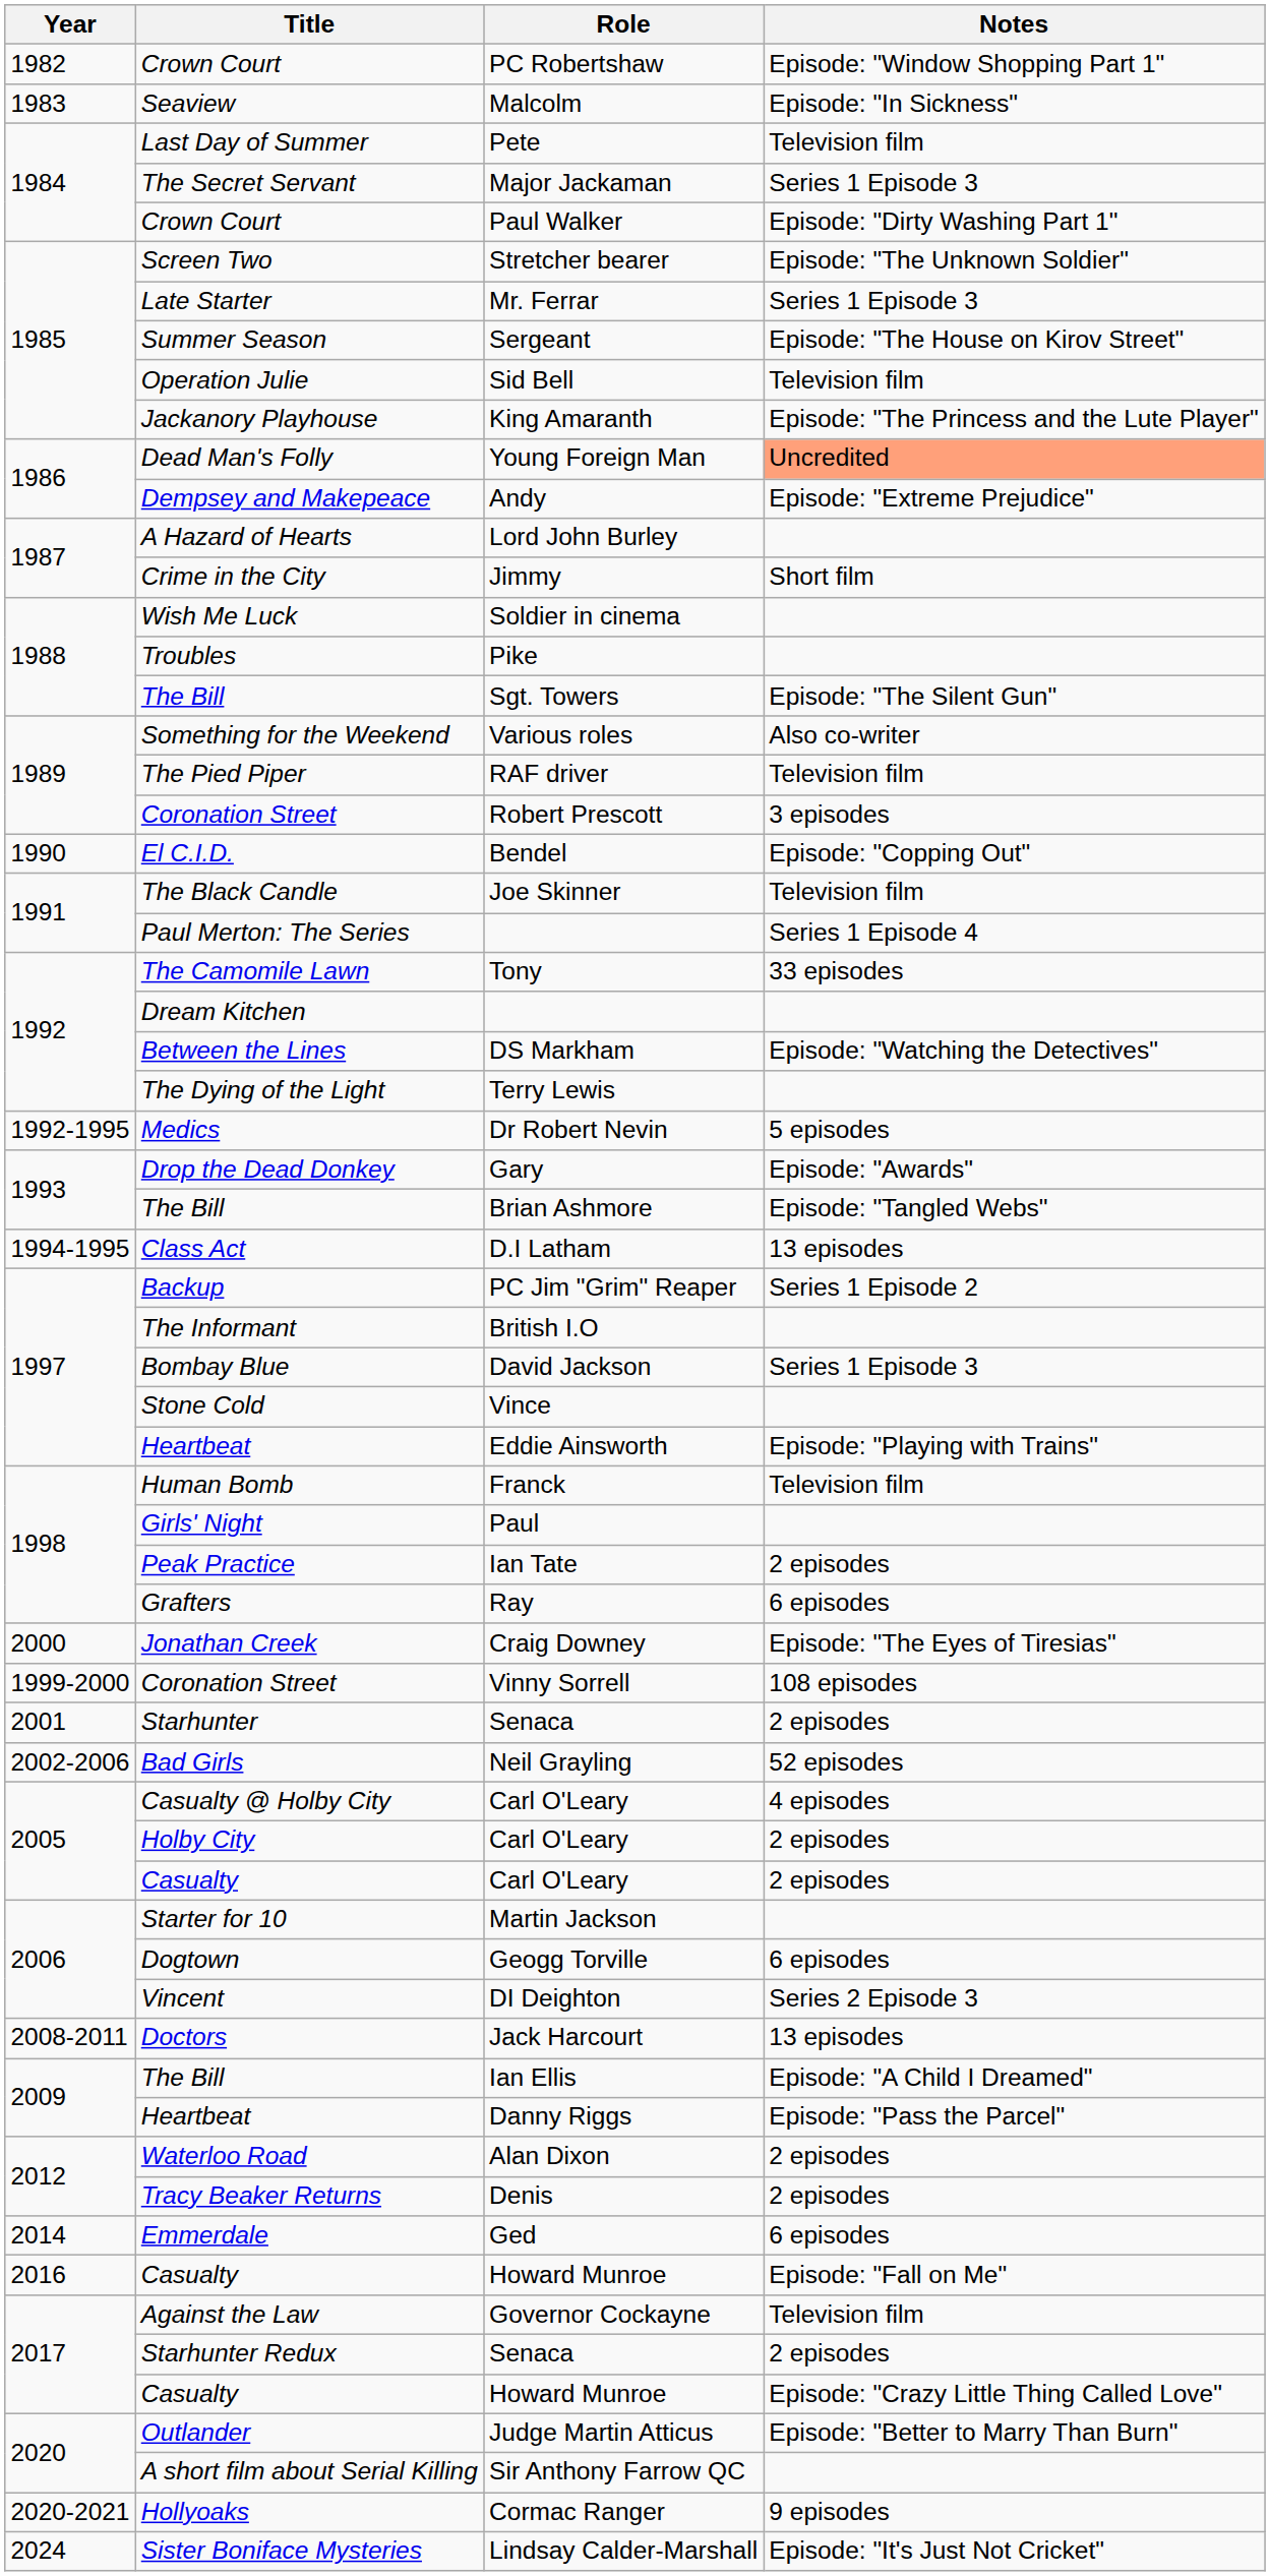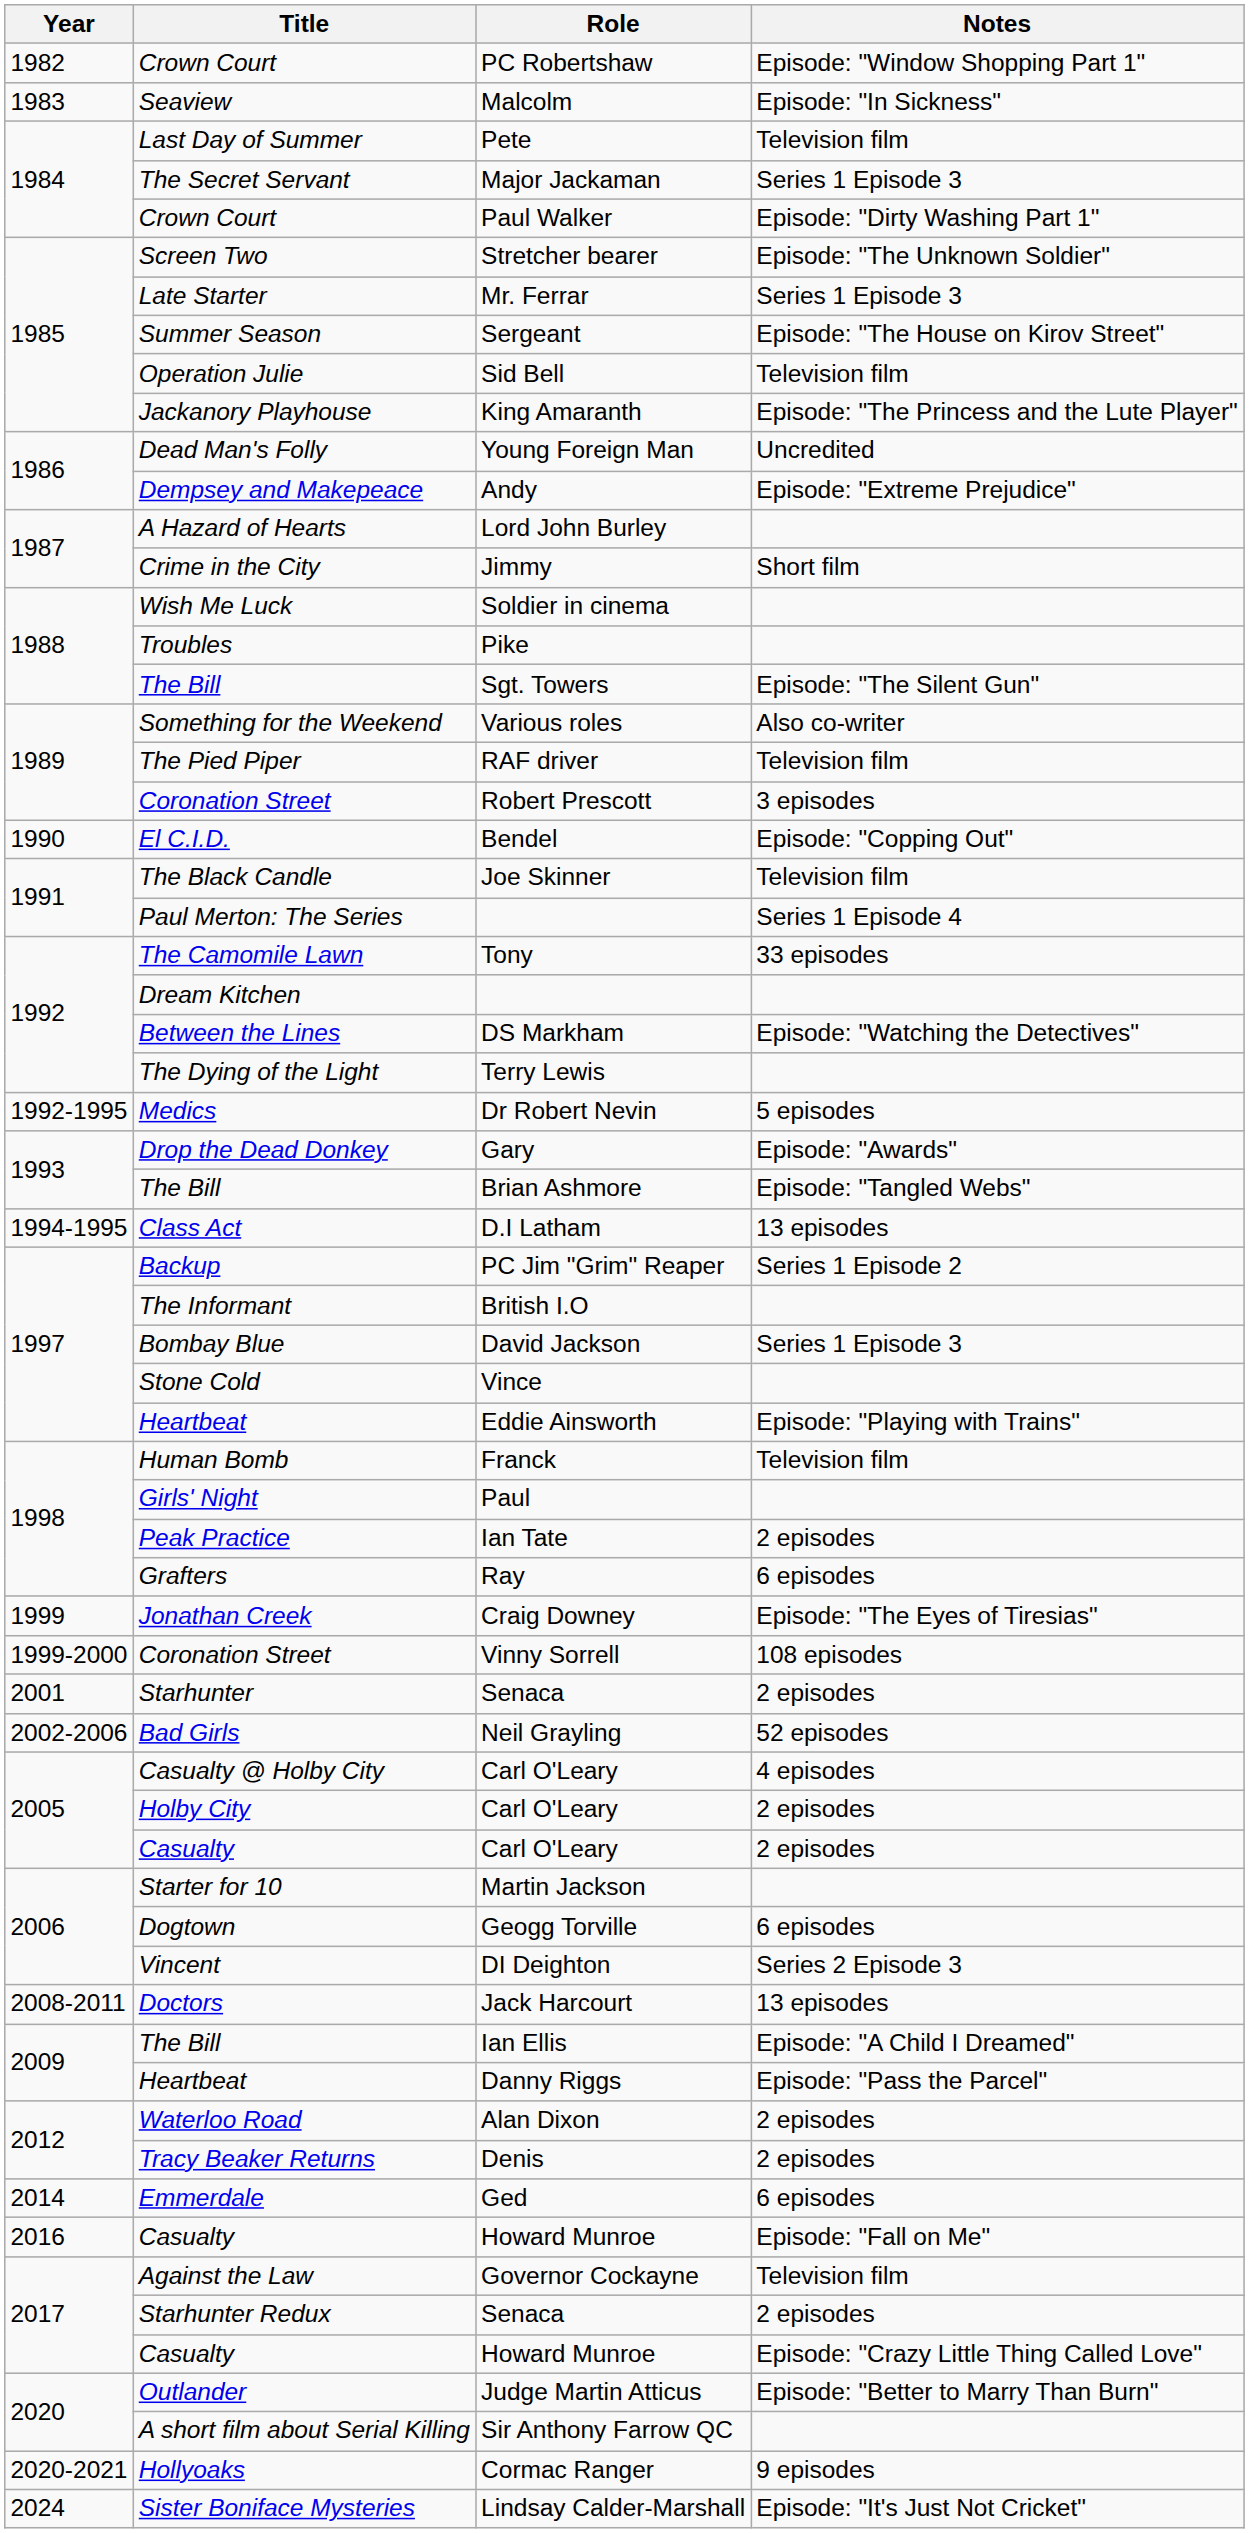 <table class="wikitable">
 <tr>
 <th>Year</th>
 <th>Title</th>
 <th>Role</th>
 <th>Notes</th>
 </tr>
 <tr>
 <td>1982</td>
 <td><em>Crown Court</em></td>
 <td>PC Robertshaw</td>
 <td>Episode: "Window Shopping Part 1"</td>
 </tr>
 <tr>
 <td>1983</td>
 <td><em>Seaview</em></td>
 <td>Malcolm</td>
 <td>Episode: "In Sickness"</td>
 </tr>
 <tr>
 <td rowspan="3">1984</td>
 <td><em>Last Day of Summer</em></td>
 <td>Pete</td>
 <td>Television film</td>
 </tr>
 <tr>
 <td><em>The Secret Servant</em></td>
 <td>Major Jackaman</td>
 <td>Series 1 Episode 3</td>
 </tr>
 <tr>
 <td><em>Crown Court</em></td>
 <td>Paul Walker</td>
 <td>Episode: "Dirty Washing Part 1"</td>
 </tr>
 <tr>
 <td rowspan="5">1985</td>
 <td><em>Screen Two</em></td>
 <td>Stretcher bearer</td>
 <td>Episode: "The Unknown Soldier"</td>
 </tr>
 <tr>
 <td><em>Late Starter</em></td>
 <td>Mr. Ferrar</td>
 <td>Series 1 Episode 3</td>
 </tr>
 <tr>
 <td><em>Summer Season</em></td>
 <td>Sergeant</td>
 <td>Episode: "The House on Kirov Street"</td>
 </tr>
 <tr>
 <td><em>Operation Julie</em></td>
 <td>Sid Bell</td>
 <td>Television film</td>
 </tr>
 <tr>
 <td><em>Jackanory Playhouse</em></td>
 <td>King Amaranth</td>
 <td>Episode: "The Princess and the Lute Player"</td>
 </tr>
 <tr>
 <td rowspan="2">1986</td>
 <td><em>Dead Man's Folly</em></td>
 <td>Young Foreign Man</td>
-<td style="background: lightsalmon;">Uncredited</td>
+<td>Uncredited</td>
 </tr>
 <tr>
 <td><em><a href='#'>Dempsey and Makepeace</a></em></td>
 <td>Andy</td>
 <td>Episode: "Extreme Prejudice"</td>
 </tr>
 <tr>
 <td rowspan="2">1987</td>
 <td><em>A Hazard of Hearts</em></td>
 <td>Lord John Burley</td>
 <td></td>
 </tr>
 <tr>
 <td><em>Crime in the City</em></td>
 <td>Jimmy</td>
 <td>Short film</td>
 </tr>
 <tr>
 <td rowspan="3">1988</td>
 <td><em>Wish Me Luck</em></td>
 <td>Soldier in cinema</td>
 <td></td>
 </tr>
 <tr>
 <td><em>Troubles</em></td>
 <td>Pike</td>
 <td></td>
 </tr>
 <tr>
 <td><em><a href='#'>The Bill</a></em></td>
 <td>Sgt. Towers</td>
 <td>Episode: "The Silent Gun"</td>
 </tr>
 <tr>
 <td rowspan="3">1989</td>
 <td><em>Something for the Weekend</em></td>
 <td>Various roles</td>
 <td>Also co-writer</td>
 </tr>
 <tr>
 <td><em>The Pied Piper</em></td>
 <td>RAF driver</td>
 <td>Television film</td>
 </tr>
 <tr>
 <td><em><a href='#'>Coronation Street</a></em></td>
 <td>Robert Prescott</td>
 <td>3 episodes</td>
 </tr>
 <tr>
 <td>1990</td>
 <td><em><a href='#'>El C.I.D.</a></em></td>
 <td>Bendel</td>
 <td>Episode: "Copping Out"</td>
 </tr>
 <tr>
 <td rowspan="2">1991</td>
 <td><em>The Black Candle</em></td>
 <td>Joe Skinner</td>
 <td>Television film</td>
 </tr>
 <tr>
 <td><em>Paul Merton: The Series</em></td>
 <td></td>
 <td>Series 1 Episode 4</td>
 </tr>
 <tr>
 <td rowspan="4">1992</td>
 <td><em><a href='#'>The Camomile Lawn</a></em></td>
 <td>Tony</td>
 <td>33 episodes</td>
 </tr>
 <tr>
 <td><em>Dream Kitchen</em></td>
 <td></td>
 <td></td>
 </tr>
 <tr>
 <td><em><a href='#'>Between the Lines</a></em></td>
 <td>DS Markham</td>
 <td>Episode: "Watching the Detectives"</td>
 </tr>
 <tr>
 <td><em>The Dying of the Light</em></td>
 <td>Terry Lewis</td>
 <td></td>
 </tr>
 <tr>
 <td>1992-1995</td>
 <td><em><a href='#'>Medics</a></em></td>
 <td>Dr Robert Nevin</td>
 <td>5 episodes</td>
 </tr>
 <tr>
 <td rowspan="2">1993</td>
 <td><em><a href='#'>Drop the Dead Donkey</a></em></td>
 <td>Gary</td>
 <td>Episode: "Awards"</td>
 </tr>
 <tr>
 <td><em>The Bill</em></td>
 <td>Brian Ashmore</td>
 <td>Episode: "Tangled Webs"</td>
 </tr>
 <tr>
 <td>1994-1995</td>
 <td><em><a href='#'>Class Act</a></em></td>
 <td>D.I Latham</td>
 <td>13 episodes</td>
 </tr>
 <tr>
 <td rowspan="5">1997</td>
 <td><em><a href='#'>Backup</a></em></td>
 <td>PC Jim "Grim" Reaper</td>
 <td>Series 1 Episode 2</td>
 </tr>
 <tr>
 <td><em>The Informant</em></td>
 <td>British I.O</td>
 <td></td>
 </tr>
 <tr>
 <td><em>Bombay Blue</em></td>
 <td>David Jackson</td>
 <td>Series 1 Episode 3</td>
 </tr>
 <tr>
 <td><em>Stone Cold</em></td>
 <td>Vince</td>
 <td></td>
 </tr>
 <tr>
 <td><em><a href='#'>Heartbeat</a></em></td>
 <td>Eddie Ainsworth</td>
 <td>Episode: "Playing with Trains"</td>
 </tr>
 <tr>
 <td rowspan="4">1998</td>
 <td><em>Human Bomb</em></td>
 <td>Franck</td>
 <td>Television film</td>
 </tr>
 <tr>
 <td><em><a href='#'>Girls' Night</a></em></td>
 <td>Paul</td>
 <td></td>
 </tr>
 <tr>
 <td><em><a href='#'>Peak Practice</a></em></td>
 <td>Ian Tate</td>
 <td>2 episodes</td>
 </tr>
 <tr>
 <td><em>Grafters</em></td>
 <td>Ray</td>
 <td>6 episodes</td>
 </tr>
 <tr>
-<td>2000</td>
+<td>1999</td>
 <td><em><a href='#'>Jonathan Creek</a></em></td>
 <td>Craig Downey</td>
 <td>Episode: "The Eyes of Tiresias"</td>
 </tr>
 <tr>
 <td>1999-2000</td>
 <td><em>Coronation Street</em></td>
 <td>Vinny Sorrell</td>
 <td>108 episodes</td>
 </tr>
 <tr>
 <td>2001</td>
 <td><em>Starhunter</em></td>
 <td>Senaca</td>
 <td>2 episodes</td>
 </tr>
 <tr>
 <td>2002-2006</td>
 <td><em><a href='#'>Bad Girls</a></em></td>
 <td>Neil Grayling</td>
 <td>52 episodes</td>
 </tr>
 <tr>
 <td rowspan="3">2005</td>
 <td><em>Casualty @ Holby City</em></td>
 <td>Carl O'Leary</td>
 <td>4 episodes</td>
 </tr>
 <tr>
 <td><em><a href='#'>Holby City</a></em></td>
 <td>Carl O'Leary</td>
 <td>2 episodes</td>
 </tr>
 <tr>
 <td><em><a href='#'>Casualty</a></em></td>
 <td>Carl O'Leary</td>
 <td>2 episodes</td>
 </tr>
 <tr>
 <td rowspan="3">2006</td>
 <td><em>Starter for 10</em></td>
 <td>Martin Jackson</td>
 <td></td>
 </tr>
 <tr>
 <td><em>Dogtown</em></td>
 <td>Geogg Torville</td>
 <td>6 episodes</td>
 </tr>
 <tr>
 <td><em>Vincent</em></td>
 <td>DI Deighton</td>
 <td>Series 2 Episode 3</td>
 </tr>
 <tr>
 <td>2008-2011</td>
 <td><em><a href='#'>Doctors</a></em></td>
 <td>Jack Harcourt</td>
 <td>13 episodes</td>
 </tr>
 <tr>
 <td rowspan="2">2009</td>
 <td><em>The Bill</em></td>
 <td>Ian Ellis</td>
 <td>Episode: "A Child I Dreamed"</td>
 </tr>
 <tr>
 <td><em>Heartbeat</em></td>
 <td>Danny Riggs</td>
 <td>Episode: "Pass the Parcel"</td>
 </tr>
 <tr>
 <td rowspan="2">2012</td>
 <td><em><a href='#'>Waterloo Road</a></em></td>
 <td>Alan Dixon</td>
 <td>2 episodes</td>
 </tr>
 <tr>
 <td><em><a href='#'>Tracy Beaker Returns</a></em></td>
 <td>Denis</td>
 <td>2 episodes</td>
 </tr>
 <tr>
 <td>2014</td>
 <td><em><a href='#'>Emmerdale</a></em></td>
 <td>Ged</td>
 <td>6 episodes</td>
 </tr>
 <tr>
 <td>2016</td>
 <td><em>Casualty</em></td>
 <td>Howard Munroe</td>
 <td>Episode: "Fall on Me"</td>
 </tr>
 <tr>
 <td rowspan="3">2017</td>
 <td><em>Against the Law</em></td>
 <td>Governor Cockayne</td>
 <td>Television film</td>
 </tr>
 <tr>
 <td><em>Starhunter Redux</em></td>
 <td>Senaca</td>
 <td>2 episodes</td>
 </tr>
 <tr>
 <td><em>Casualty</em></td>
 <td>Howard Munroe</td>
 <td>Episode: "Crazy Little Thing Called Love"</td>
 </tr>
 <tr>
 <td rowspan="2">2020</td>
 <td><em><a href='#'>Outlander</a></em></td>
 <td>Judge Martin Atticus</td>
 <td>Episode: "Better to Marry Than Burn"</td>
 </tr>
 <tr>
 <td><em>A short film about Serial Killing</em></td>
 <td>Sir Anthony Farrow QC</td>
 <td></td>
 </tr>
 <tr>
 <td>2020-2021</td>
 <td><em><a href='#'>Hollyoaks</a></em></td>
 <td>Cormac Ranger</td>
 <td>9 episodes</td>
 </tr>
 <tr>
 <td>2024</td>
 <td><em><a href='#'>Sister Boniface Mysteries</a></td>
 <td>Lindsay Calder-Marshall</td>
 <td>Episode: "It's Just Not Cricket"</td>
 </tr>
 </table>
